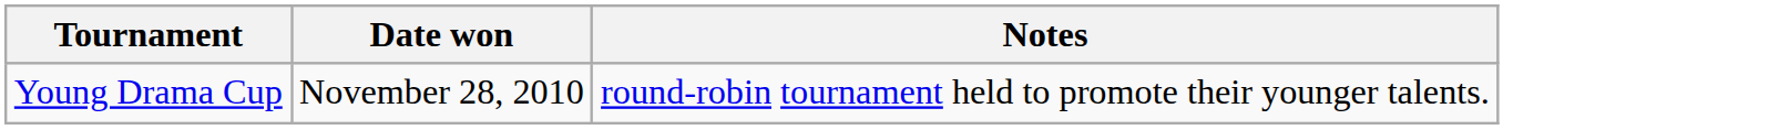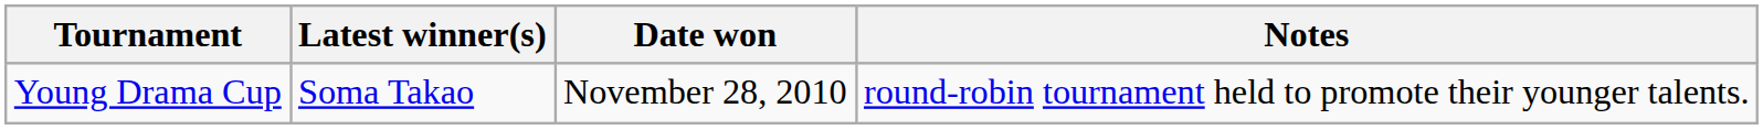 <table class="wikitable" style="font-size:85%;">
 <tr>
 <th>Tournament</th>
+<th>Latest winner(s)</th>
 <th>Date won</th>
 <th>Notes</th>
 </tr>
 <tr>
 <td><a href='#'>Young Drama Cup</a></td>
+<td><a href='#'>Soma Takao</a></td>
 <td>November 28, 2010</td>
 <td><a href='#'>round-robin</a> <a href='#'>tournament</a> held to promote their younger talents.</td>
 </tr>
 </table>
